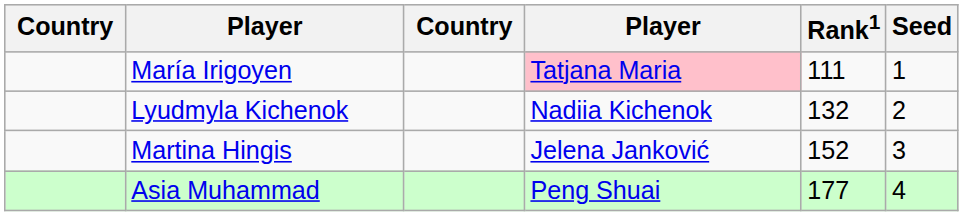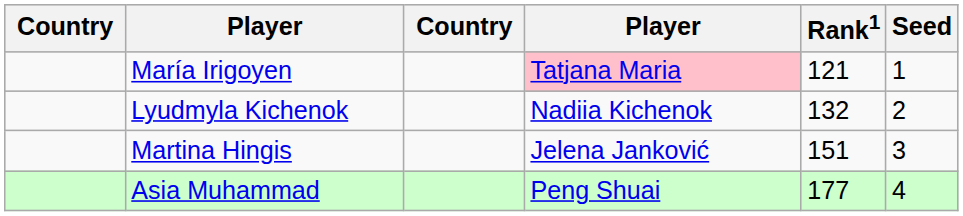 <table class="sortable wikitable">
 <tr>
 <th width="70">Country</th>
 <th width="175">Player</th>
 <th width="70">Country</th>
 <th width="175">Player</th>
 <th>Rank<sup>1</sup></th>
 <th>Seed</th>
 </tr>
 <tr>
 <td></td>
 <td><a href='#'>María Irigoyen</a></td>
 <td></td>
 <td style="background: pink;"><a href='#'>Tatjana Maria</a></td>
-<td>111</td>
+<td>121</td>
 <td>1</td>
 </tr>
 <tr>
 <td></td>
 <td><a href='#'>Lyudmyla Kichenok</a></td>
 <td></td>
 <td><a href='#'>Nadiia Kichenok</a></td>
 <td>132</td>
 <td>2</td>
 </tr>
 <tr>
 <td></td>
 <td><a href='#'>Martina Hingis</a></td>
 <td></td>
 <td><a href='#'>Jelena Janković</a></td>
-<td>152</td>
+<td>151</td>
 <td>3</td>
 </tr>
 <tr style="background:#cfc;">
 <td></td>
 <td><a href='#'>Asia Muhammad</a></td>
 <td></td>
 <td><a href='#'>Peng Shuai</a></td>
 <td>177</td>
 <td>4</td>
 </tr>
 </table>
